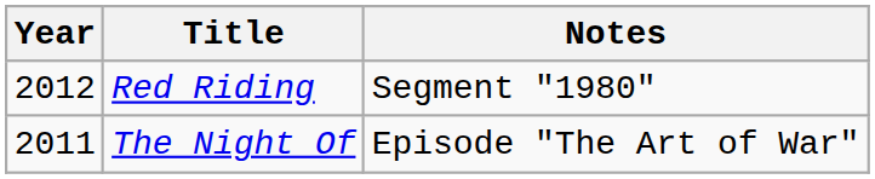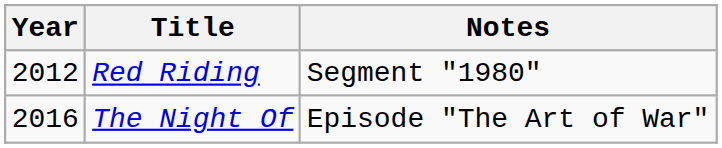 <table class="wikitable">
 <tr>
 <th>Year</th>
 <th>Title</th>
 <th>Notes</th>
 </tr>
 <tr>
 <td>2012</td>
 <td><em><a href='#'>Red Riding</a></em></td>
 <td>Segment "1980"</td>
 </tr>
 <tr>
-<td>2011</td>
+<td>2016</td>
 <td><em><a href='#'>The Night Of</a></em></td>
 <td>Episode "The Art of War"</td>
 </tr>
 </table>
